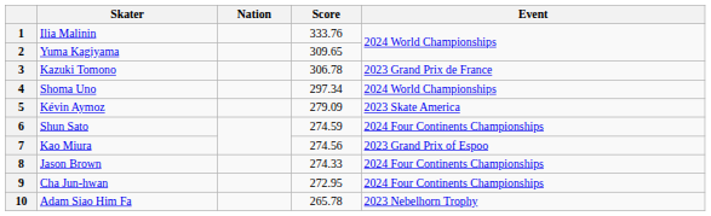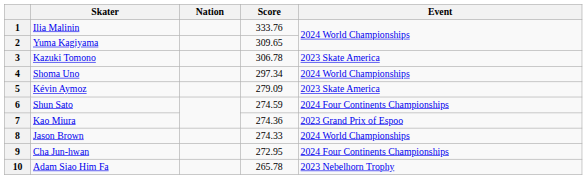 <table class="wikitable unsortable" style="text-align:left; width:75%">
 <tr>
 <th scope="col"></th>
 <th scope="col">Skater</th>
 <th scope="col">Nation</th>
 <th scope="col">Score</th>
 <th scope="col">Event</th>
 </tr>
 <tr>
 <th scope="row">1</th>
 <td><a href='#'>Ilia Malinin</a></td>
 <td></td>
 <td style="text-align:center;">333.76</td>
 <td rowspan="2"><a href='#'>2024 World Championships</a></td>
 </tr>
 <tr>
 <th scope="row">2</th>
 <td><a href='#'>Yuma Kagiyama</a></td>
 <td></td>
 <td style="text-align:center;">309.65</td>
 </tr>
 <tr>
 <th scope="row">3</th>
 <td><a href='#'>Kazuki Tomono</a></td>
 <td></td>
 <td style="text-align:center;">306.78</td>
-<td><a href='#'>2023 Grand Prix de France</a></td>
+<td><a href='#'>2023 Skate America</a></td>
 </tr>
 <tr>
 <th scope="row">4</th>
 <td><a href='#'>Shoma Uno</a></td>
 <td></td>
 <td style="text-align:center;">297.34</td>
 <td><a href='#'>2024 World Championships</a></td>
 </tr>
 <tr>
 <th scope="row">5</th>
 <td><a href='#'>Kévin Aymoz</a></td>
 <td></td>
 <td style="text-align:center;">279.09</td>
 <td><a href='#'>2023 Skate America</a></td>
 </tr>
 <tr>
 <th scope="row">6</th>
 <td><a href='#'>Shun Sato</a></td>
 <td rowspan="2"></td>
 <td style="text-align:center;">274.59</td>
 <td><a href='#'>2024 Four Continents Championships</a></td>
 </tr>
 <tr>
 <th scope="row">7</th>
 <td><a href='#'>Kao Miura</a></td>
-<td style="text-align:center;">274.56</td>
+<td style="text-align:center;">274.36</td>
 <td><a href='#'>2023 Grand Prix of Espoo</a></td>
 </tr>
 <tr>
 <th scope="row">8</th>
 <td><a href='#'>Jason Brown</a></td>
 <td></td>
 <td style="text-align:center">274.33</td>
-<td><a href='#'>2024 Four Continents Championships</a></td>
+<td><a href='#'>2024 World Championships</a></td>
 </tr>
 <tr>
 <th scope="row">9</th>
 <td><a href='#'>Cha Jun-hwan</a></td>
 <td></td>
 <td style="text-align:center;">272.95</td>
 <td><a href='#'>2024 Four Continents Championships</a></td>
 </tr>
 <tr>
 <th scope="row">10</th>
 <td><a href='#'>Adam Siao Him Fa</a></td>
 <td></td>
 <td style="text-align:center;">265.78</td>
 <td><a href='#'>2023 Nebelhorn Trophy</a></td>
 </tr>
 </table>
